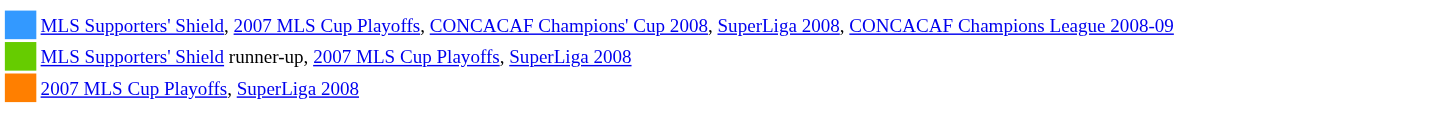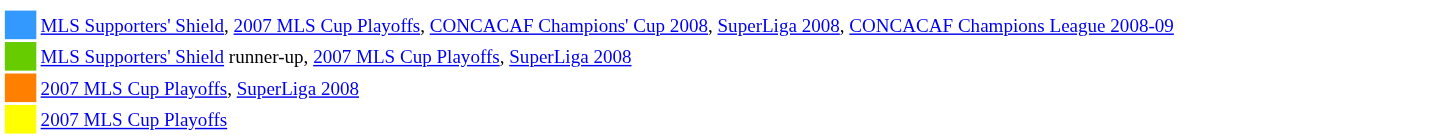 <table width=80%>
 <tr>
 <td style="width: 20px;"></td>
 <td bgcolor=#ffffff></td>
 </tr>
 <tr>
 <td bgcolor=#3399FF></td>
 <td bgcolor=#ffffff><small><a href='#'>MLS Supporters' Shield</a>, <a href='#'>2007 MLS Cup Playoffs</a>, <a href='#'>CONCACAF Champions' Cup 2008</a>, <a href='#'>SuperLiga 2008</a>, <a href='#'>CONCACAF Champions League 2008-09</a></small></td>
 </tr>
 <tr>
 <td bgcolor=#66CC00></td>
 <td bgcolor=#ffffff><small><a href='#'>MLS Supporters' Shield</a> runner-up, <a href='#'>2007 MLS Cup Playoffs</a>, <a href='#'>SuperLiga 2008</a></small></td>
 </tr>
 <tr>
 <td bgcolor=#FF7F00></td>
 <td bgcolor=#ffffff><small><a href='#'>2007 MLS Cup Playoffs</a>, <a href='#'>SuperLiga 2008</a></small></td>
 </tr>
+<tr>
+<td bgcolor=#FFFF00></td>
+<td bgcolor=#ffffff><small><a href='#'>2007 MLS Cup Playoffs</a></small></td>
+</tr>
 </table>
